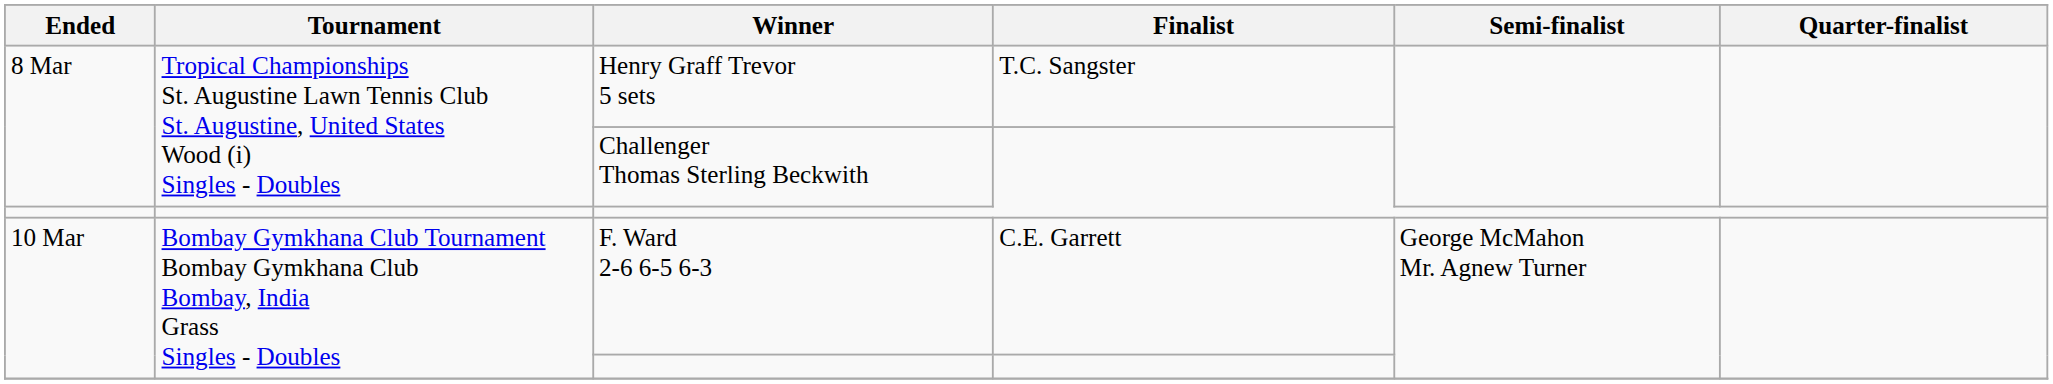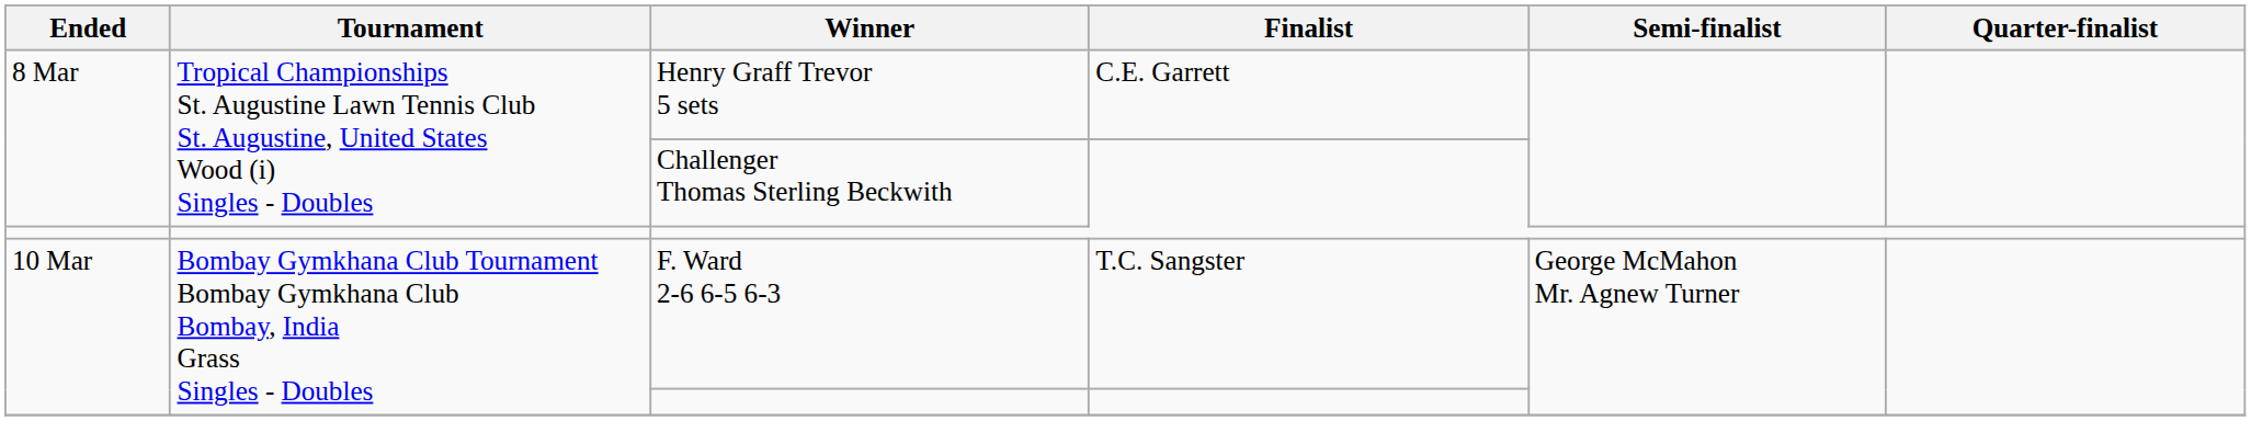 <table class="wikitable" style="font-size:85%;">
 <tr>
 <th width="75">Ended</th>
 <th width="230">Tournament</th>
 <th width="210">Winner</th>
 <th width="210">Finalist</th>
 <th width="170">Semi-finalist</th>
 <th width="170">Quarter-finalist</th>
 </tr>
 <tr valign=top>
 <td rowspan=2>8 Mar</td>
 <td rowspan=2><a href='#'>Tropical Championships</a><br>St. Augustine Lawn Tennis Club<br><a href='#'>St. Augustine</a>, <a href='#'>United States</a><br>Wood (i)<br> <a href='#'>Singles</a> - <a href='#'>Doubles</a></td>
 <td> Henry Graff Trevor<br>5 sets</td>
-<td> T.C. Sangster</td>
+<td> C.E. Garrett</td>
 <td rowspan=2></td>
 <td rowspan=2></td>
 </tr>
 <tr valign=top>
 <td>Challenger<br> Thomas Sterling Beckwith</td>
 </tr>
 <tr valign=top>
 <td></td>
 <td></td>
 </tr>
 <tr valign=top>
 <td rowspan=2>10 Mar</td>
 <td rowspan=2><a href='#'>Bombay Gymkhana Club Tournament</a><br>Bombay Gymkhana Club <br><a href='#'>Bombay</a>, <a href='#'>India</a><br>Grass<br> <a href='#'>Singles</a> - <a href='#'>Doubles</a></td>
 <td> F. Ward<br>2-6 6-5 6-3</td>
-<td> C.E. Garrett</td>
+<td> T.C. Sangster</td>
 <td rowspan=2> George McMahon <br> Mr. Agnew Turner</td>
 <td rowspan=2></td>
 </tr>
 <tr valign=top>
 <td></td>
 <td></td>
 </tr>
 <tr valign=top>
 </tr>
 </table>
